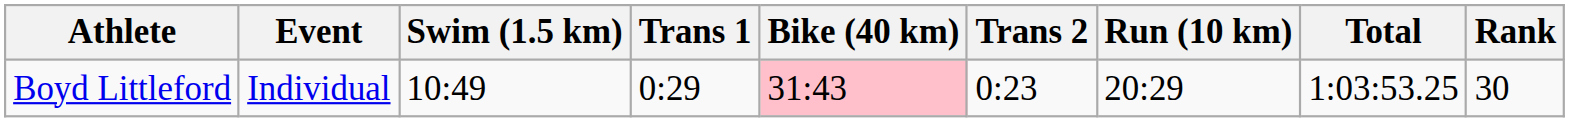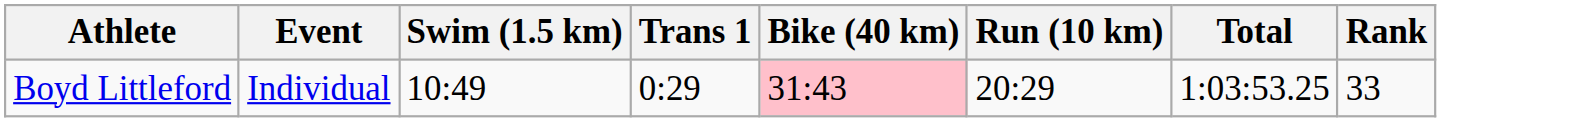 <table class="wikitable" border="1">
 <tr>
 <th>Athlete</th>
 <th>Event</th>
 <th>Swim (1.5 km)</th>
 <th>Trans 1</th>
 <th>Bike (40 km)</th>
-<th>Trans 2</th>
 <th>Run (10 km)</th>
 <th>Total</th>
 <th>Rank</th>
 </tr>
 <tr>
 <td><a href='#'>Boyd Littleford</a></td>
 <td><a href='#'>Individual</a></td>
 <td>10:49</td>
 <td>0:29</td>
 <td style="background: pink;">31:43</td>
-<td>0:23</td>
 <td>20:29</td>
 <td>1:03:53.25</td>
-<td>30</td>
+<td>33</td>
 </tr>
 </table>
